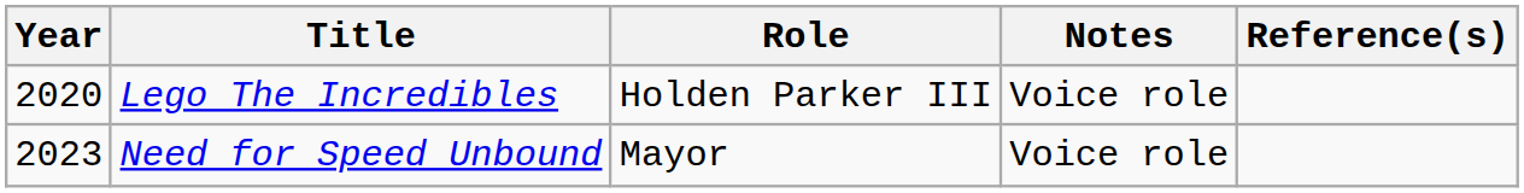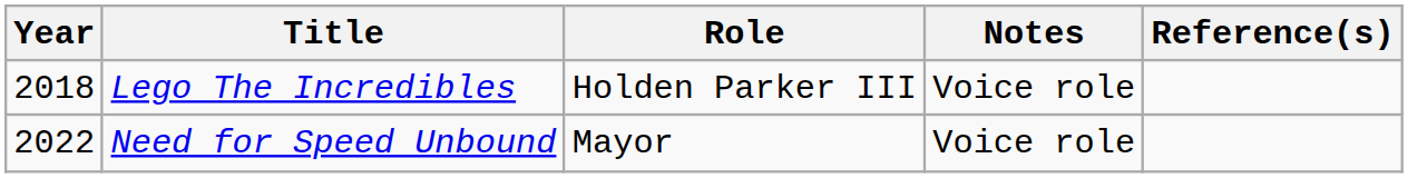 <table class="wikitable">
 <tr>
 <th>Year</th>
 <th>Title</th>
 <th>Role</th>
 <th>Notes</th>
 <th>Reference(s)</th>
 </tr>
 <tr>
-<td>2020</td>
+<td>2018</td>
 <td><em><a href='#'>Lego The Incredibles</a></em></td>
 <td>Holden Parker III</td>
 <td>Voice role</td>
 <td></td>
 </tr>
 <tr>
-<td>2023</td>
+<td>2022</td>
 <td><em><a href='#'>Need for Speed Unbound</a></em></td>
 <td>Mayor</td>
 <td>Voice role</td>
 <td></td>
 </tr>
 </table>
